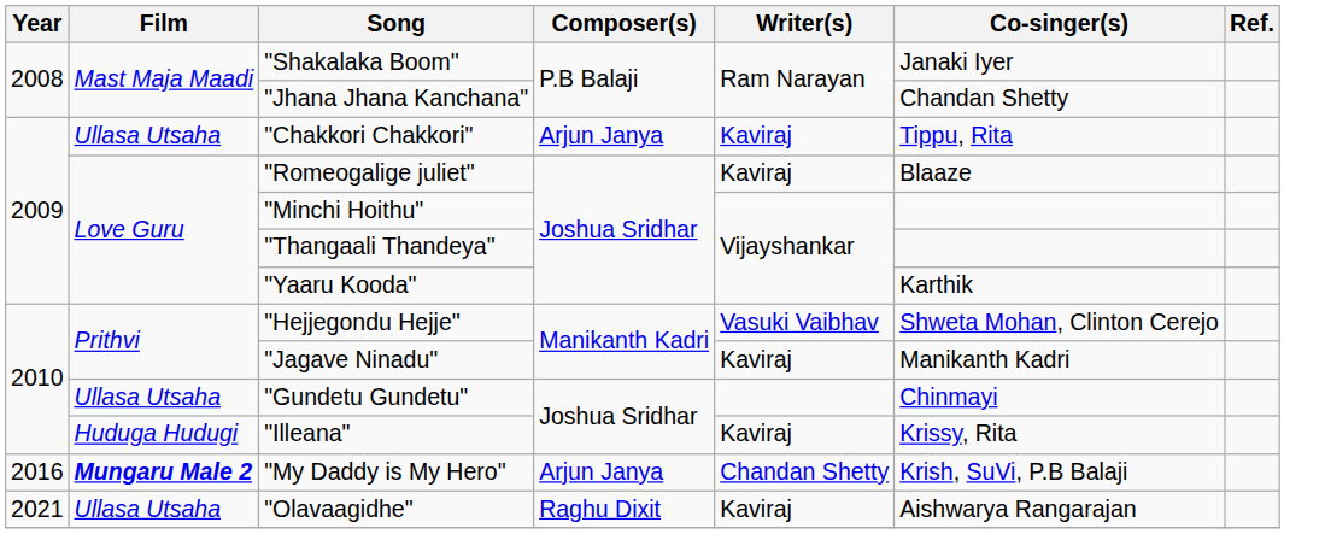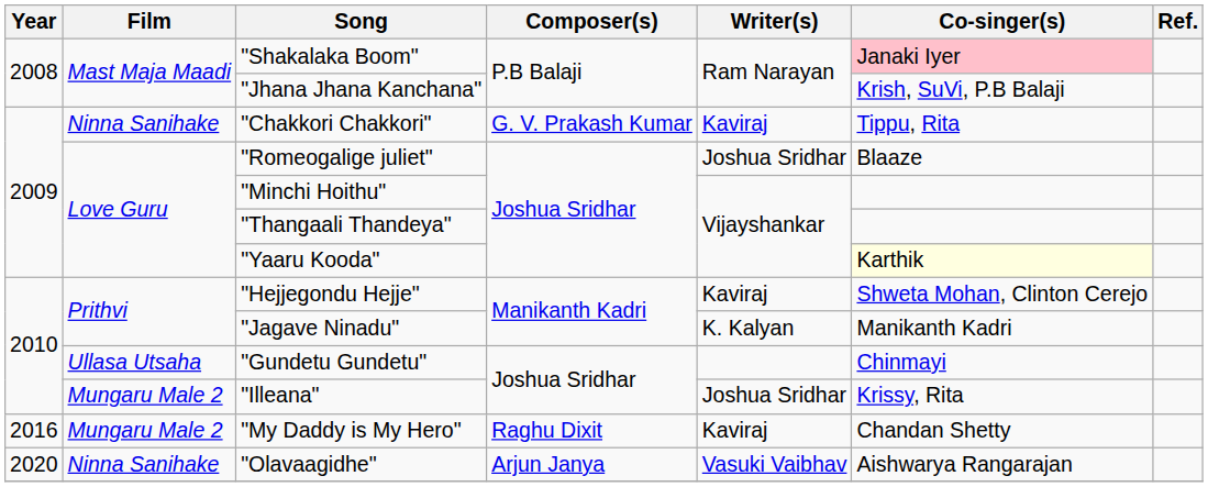 <table class="wikitable sortable plainrowheaders">
 <tr>
 <th scope="col"><strong>Year</strong></th>
 <th scope="col"><strong>Film</strong></th>
 <th scope="col"><strong>Song</strong></th>
 <th scope="col"><strong>Composer(s)</strong></th>
 <th scope="col"><strong>Writer(s)</strong></th>
 <th scope="col"><strong>Co-singer(s)</strong></th>
 <th scope="col"><strong>Ref.</strong></th>
 </tr>
 <tr>
 <td scope="row" rowspan="2">2008</td>
 <td scope="row" rowspan="2"><em><a href='#'>Mast Maja Maadi</a></em></td>
 <td>"Shakalaka Boom"</td>
 <td rowspan="2">P.B Balaji</td>
 <td rowspan="2">Ram Narayan</td>
-<td>Janaki Iyer</td>
+<td style="background: pink;">Janaki Iyer</td>
 <td></td>
 </tr>
 <tr>
 <td>"Jhana Jhana Kanchana"</td>
-<td>Chandan Shetty</td>
+<td><a href='#'>Krish</a>, <a href='#'>SuVi</a>, P.B Balaji</td>
 <td></td>
 </tr>
 <tr>
 <td scope="row" rowspan="5">2009</td>
-<td scope="row"><em><a href='#'>Ullasa Utsaha</a></em></td>
+<td><em><a href='#'>Ninna Sanihake</a></em></td>
 <td>"Chakkori Chakkori"</td>
-<td><a href='#'>Arjun Janya</a></td>
+<td><a href='#'>G. V. Prakash Kumar</a></td>
 <td><a href='#'>Kaviraj</a></td>
 <td><a href='#'>Tippu</a>, <a href='#'>Rita</a></td>
 <td></td>
 </tr>
 <tr>
 <td scope="row" rowspan="4"><em><a href='#'>Love Guru</a></em></td>
 <td>"Romeogalige juliet"</td>
 <td rowspan="4"><a href='#'>Joshua Sridhar</a></td>
-<td>Kaviraj</td>
+<td>Joshua Sridhar</td>
 <td>Blaaze</td>
 <td></td>
 </tr>
 <tr>
 <td>"Minchi Hoithu"</td>
 <td rowspan="3">Vijayshankar</td>
 <td></td>
 <td></td>
 </tr>
 <tr>
 <td>"Thangaali Thandeya"</td>
 <td></td>
 <td></td>
 </tr>
 <tr>
 <td>"Yaaru Kooda"</td>
-<td>Karthik</td>
+<td style="background: lightyellow;">Karthik</td>
 <td></td>
 </tr>
 <tr>
 <td scope="row" rowspan="4">2010</td>
 <td scope="row" rowspan="2"><em><a href='#'>Prithvi</a></em></td>
 <td>"Hejjegondu Hejje"</td>
 <td rowspan="2"><a href='#'>Manikanth Kadri</a></td>
-<td><a href='#'>Vasuki Vaibhav</a></td>
+<td>Kaviraj</td>
 <td><a href='#'>Shweta Mohan</a>, Clinton Cerejo</td>
 <td></td>
 </tr>
 <tr>
 <td>"Jagave Ninadu"</td>
-<td>Kaviraj</td>
+<td>K. Kalyan</td>
 <td>Manikanth Kadri</td>
 <td></td>
 </tr>
 <tr>
 <td scope="row"><em><a href='#'>Ullasa Utsaha</a></em></td>
 <td>"Gundetu Gundetu"</td>
 <td rowspan="2">Joshua Sridhar</td>
 <td></td>
 <td><a href='#'>Chinmayi</a></td>
 <td></td>
 </tr>
 <tr>
-<td scope="row"><em><a href='#'>Huduga Hudugi</a></em></td>
+<td scope="row"><em><a href='#'>Mungaru Male 2</a></em></td>
 <td>"Illeana"</td>
-<td>Kaviraj</td>
+<td>Joshua Sridhar</td>
 <td><a href='#'>Krissy</a>, Rita</td>
 <td></td>
 </tr>
 <tr>
 <td scope="row" rowspan="1">2016</td>
-<td scope="row"><strong><em><a href='#'>Mungaru Male 2</a></em></strong></td>
+<td scope="row"><em><a href='#'>Mungaru Male 2</a></em></td>
 <td>"My Daddy is My Hero"</td>
-<td><a href='#'>Arjun Janya</a></td>
-<td><a href='#'>Chandan Shetty</a></td>
-<td><a href='#'>Krish</a>, <a href='#'>SuVi</a>, P.B Balaji</td>
+<td><a href='#'>Raghu Dixit</a></td>
+<td>Kaviraj</td>
+<td>Chandan Shetty</td>
 <td></td>
 </tr>
 <tr>
-<td>2021</td>
-<td scope="row"><em><a href='#'>Ullasa Utsaha</a></em></td>
+<td>2020</td>
+<td><em><a href='#'>Ninna Sanihake</a></em></td>
 <td>"Olavaagidhe"</td>
-<td><a href='#'>Raghu Dixit</a></td>
-<td>Kaviraj</td>
+<td><a href='#'>Arjun Janya</a></td>
+<td><a href='#'>Vasuki Vaibhav</a></td>
 <td>Aishwarya Rangarajan</td>
 <td></td>
 </tr>
 <tr>
 </tr>
 </table>
